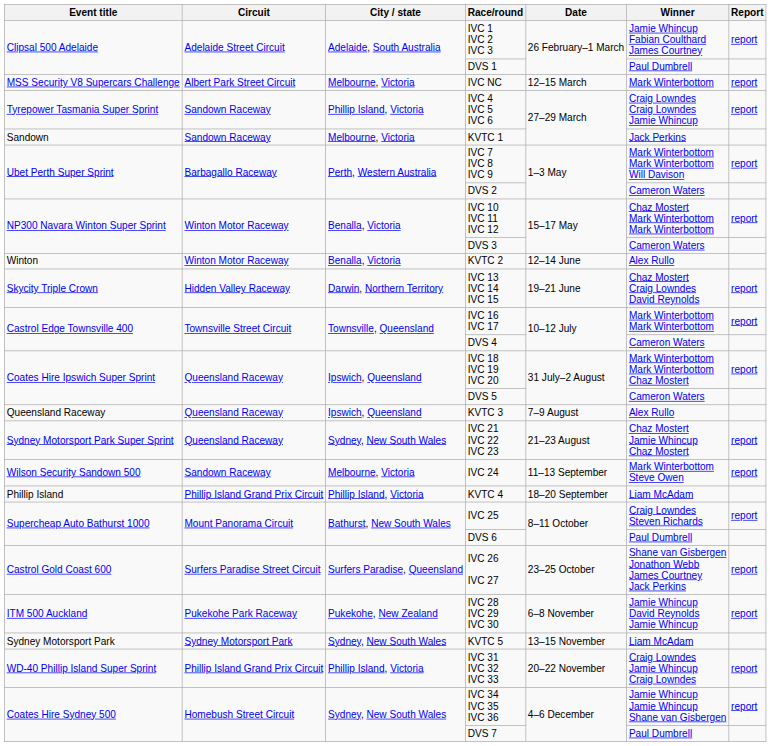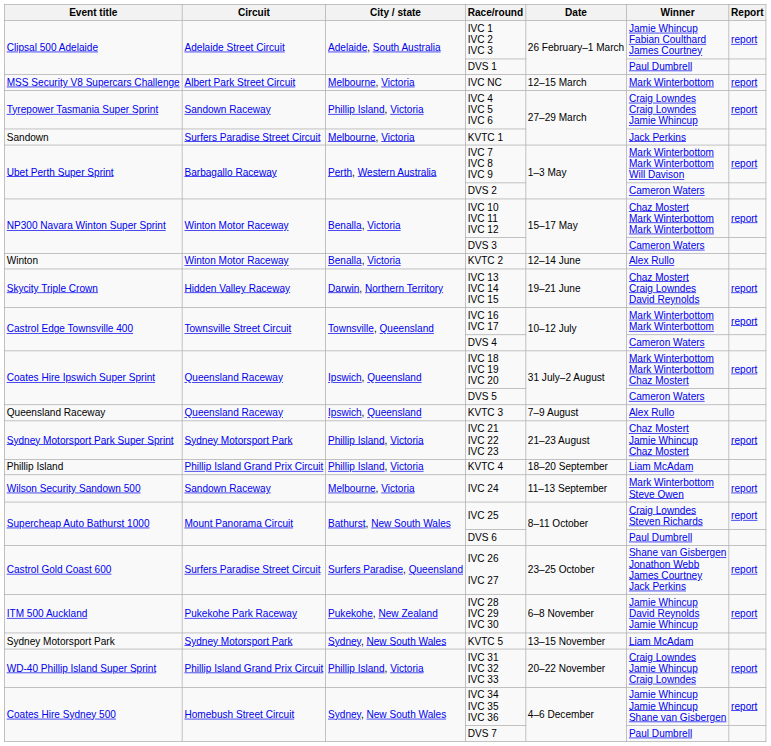 <table class="wikitable" style="font-size: 90%">
 <tr>
 <th>Event title</th>
 <th>Circuit</th>
 <th>City / state</th>
 <th>Race/round</th>
 <th>Date</th>
 <th>Winner</th>
 <th>Report</th>
 </tr>
 <tr>
 <td rowspan=2> <a href='#'>Clipsal 500 Adelaide</a></td>
 <td rowspan=2><a href='#'>Adelaide Street Circuit</a></td>
 <td rowspan=2><a href='#'>Adelaide</a>, <a href='#'>South Australia</a></td>
 <td>IVC 1<br>IVC 2<br>IVC 3</td>
 <td rowspan=2>26 February–1 March</td>
 <td><a href='#'>Jamie Whincup</a><br><a href='#'>Fabian Coulthard</a><br><a href='#'>James Courtney</a></td>
 <td><a href='#'>report</a></td>
 </tr>
 <tr>
 <td>DVS 1</td>
 <td><a href='#'>Paul Dumbrell</a></td>
 <td></td>
 </tr>
 <tr>
 <td> <a href='#'>MSS Security V8 Supercars Challenge</a></td>
 <td><a href='#'>Albert Park Street Circuit</a></td>
 <td><a href='#'>Melbourne</a>, <a href='#'>Victoria</a></td>
 <td>IVC NC</td>
 <td>12–15 March</td>
 <td><a href='#'>Mark Winterbottom</a></td>
 <td><a href='#'>report</a></td>
 </tr>
 <tr>
 <td> <a href='#'>Tyrepower Tasmania Super Sprint</a></td>
 <td><a href='#'>Sandown Raceway</a></td>
 <td><a href='#'>Phillip Island</a>, <a href='#'>Victoria</a></td>
 <td>IVC 4<br>IVC 5<br>IVC 6</td>
 <td rowspan="2">27–29 March</td>
 <td><a href='#'>Craig Lowndes</a><br><a href='#'>Craig Lowndes</a><br><a href='#'>Jamie Whincup</a></td>
 <td><a href='#'>report</a></td>
 </tr>
 <tr>
 <td> Sandown</td>
-<td><a href='#'>Sandown Raceway</a></td>
+<td><a href='#'>Surfers Paradise Street Circuit</a></td>
 <td><a href='#'>Melbourne</a>, <a href='#'>Victoria</a></td>
 <td>KVTC 1</td>
 <td><a href='#'>Jack Perkins</a></td>
 <td></td>
 </tr>
 <tr>
 <td rowspan=2> <a href='#'>Ubet Perth Super Sprint</a></td>
 <td rowspan=2><a href='#'>Barbagallo Raceway</a></td>
 <td rowspan=2><a href='#'>Perth</a>, <a href='#'>Western Australia</a></td>
 <td>IVC 7<br>IVC 8<br>IVC 9</td>
 <td rowspan=2>1–3 May</td>
 <td><a href='#'>Mark Winterbottom</a><br><a href='#'>Mark Winterbottom</a><br><a href='#'>Will Davison</a></td>
 <td><a href='#'>report</a></td>
 </tr>
 <tr>
 <td>DVS 2</td>
 <td><a href='#'>Cameron Waters</a></td>
 <td></td>
 </tr>
 <tr>
 <td rowspan=2> <a href='#'>NP300 Navara Winton Super Sprint</a></td>
 <td rowspan=2><a href='#'>Winton Motor Raceway</a></td>
 <td rowspan=2><a href='#'>Benalla</a>, <a href='#'>Victoria</a></td>
 <td>IVC 10<br>IVC 11<br>IVC 12</td>
 <td rowspan=2>15–17 May</td>
 <td><a href='#'>Chaz Mostert</a><br><a href='#'>Mark Winterbottom</a><br><a href='#'>Mark Winterbottom</a></td>
 <td><a href='#'>report</a></td>
 </tr>
 <tr>
 <td>DVS 3</td>
 <td><a href='#'>Cameron Waters</a></td>
 <td></td>
 </tr>
 <tr>
 <td> Winton</td>
 <td><a href='#'>Winton Motor Raceway</a></td>
 <td><a href='#'>Benalla</a>, <a href='#'>Victoria</a></td>
 <td>KVTC 2</td>
 <td>12–14 June</td>
 <td><a href='#'>Alex Rullo</a></td>
 <td></td>
 </tr>
 <tr>
 <td> <a href='#'>Skycity Triple Crown</a></td>
 <td><a href='#'>Hidden Valley Raceway</a></td>
 <td><a href='#'>Darwin</a>, <a href='#'>Northern Territory</a></td>
 <td>IVC 13<br>IVC 14<br>IVC 15</td>
 <td>19–21 June</td>
 <td><a href='#'>Chaz Mostert</a><br><a href='#'>Craig Lowndes</a><br><a href='#'>David Reynolds</a></td>
 <td><a href='#'>report</a></td>
 </tr>
 <tr>
 <td rowspan=2> <a href='#'>Castrol Edge Townsville 400</a></td>
 <td rowspan=2><a href='#'>Townsville Street Circuit</a></td>
 <td rowspan=2><a href='#'>Townsville</a>, <a href='#'>Queensland</a></td>
 <td>IVC 16<br>IVC 17</td>
 <td rowspan=2>10–12 July</td>
 <td><a href='#'>Mark Winterbottom</a><br><a href='#'>Mark Winterbottom</a></td>
 <td><a href='#'>report</a></td>
 </tr>
 <tr>
 <td>DVS 4</td>
 <td><a href='#'>Cameron Waters</a></td>
 <td></td>
 </tr>
 <tr>
 <td rowspan=2> <a href='#'>Coates Hire Ipswich Super Sprint</a></td>
 <td rowspan=2><a href='#'>Queensland Raceway</a></td>
 <td rowspan=2><a href='#'>Ipswich</a>, <a href='#'>Queensland</a></td>
 <td>IVC 18<br>IVC 19<br>IVC 20</td>
 <td rowspan=2>31 July–2 August</td>
 <td><a href='#'>Mark Winterbottom</a><br><a href='#'>Mark Winterbottom</a><br><a href='#'>Chaz Mostert</a></td>
 <td><a href='#'>report</a></td>
 </tr>
 <tr>
 <td>DVS 5</td>
 <td><a href='#'>Cameron Waters</a></td>
 <td></td>
 </tr>
 <tr>
 <td> Queensland Raceway</td>
 <td><a href='#'>Queensland Raceway</a></td>
 <td><a href='#'>Ipswich</a>, <a href='#'>Queensland</a></td>
 <td>KVTC 3</td>
 <td>7–9 August</td>
 <td><a href='#'>Alex Rullo</a></td>
 <td></td>
 </tr>
 <tr>
 <td> <a href='#'>Sydney Motorsport Park Super Sprint</a></td>
-<td><a href='#'>Queensland Raceway</a></td>
-<td><a href='#'>Sydney</a>, <a href='#'>New South Wales</a></td>
+<td><a href='#'>Sydney Motorsport Park</a></td>
+<td><a href='#'>Phillip Island</a>, <a href='#'>Victoria</a></td>
 <td>IVC 21<br>IVC 22<br>IVC 23</td>
 <td>21–23 August</td>
 <td><a href='#'>Chaz Mostert</a><br><a href='#'>Jamie Whincup</a><br><a href='#'>Chaz Mostert</a></td>
-<td><a href='#'>report</a></td>
-</tr>
-<tr>
-<td> <a href='#'>Wilson Security Sandown 500</a></td>
-<td><a href='#'>Sandown Raceway</a></td>
-<td><a href='#'>Melbourne</a>, <a href='#'>Victoria</a></td>
-<td>IVC 24</td>
-<td>11–13 September</td>
-<td><a href='#'>Mark Winterbottom</a><br><a href='#'>Steve Owen</a></td>
 <td><a href='#'>report</a></td>
 </tr>
 <tr>
 <td> Phillip Island</td>
 <td><a href='#'>Phillip Island Grand Prix Circuit</a></td>
 <td><a href='#'>Phillip Island</a>, <a href='#'>Victoria</a></td>
 <td>KVTC 4</td>
 <td>18–20 September</td>
 <td><a href='#'>Liam McAdam</a></td>
 <td></td>
+</tr>
+<tr>
+<td> <a href='#'>Wilson Security Sandown 500</a></td>
+<td><a href='#'>Sandown Raceway</a></td>
+<td><a href='#'>Melbourne</a>, <a href='#'>Victoria</a></td>
+<td>IVC 24</td>
+<td>11–13 September</td>
+<td><a href='#'>Mark Winterbottom</a><br><a href='#'>Steve Owen</a></td>
+<td><a href='#'>report</a></td>
 </tr>
 <tr>
 <td rowspan=2> <a href='#'>Supercheap Auto Bathurst 1000</a></td>
 <td rowspan=2><a href='#'>Mount Panorama Circuit</a></td>
 <td rowspan=2><a href='#'>Bathurst</a>, <a href='#'>New South Wales</a></td>
 <td>IVC 25</td>
 <td rowspan=2>8–11 October</td>
 <td><a href='#'>Craig Lowndes</a><br><a href='#'>Steven Richards</a></td>
 <td><a href='#'>report</a></td>
 </tr>
 <tr>
 <td>DVS 6</td>
 <td><a href='#'>Paul Dumbrell</a></td>
 <td></td>
 </tr>
 <tr>
 <td> <a href='#'>Castrol Gold Coast 600</a></td>
 <td><a href='#'>Surfers Paradise Street Circuit</a></td>
 <td><a href='#'>Surfers Paradise</a>, <a href='#'>Queensland</a></td>
 <td>IVC 26<br><br>IVC 27</td>
 <td>23–25 October</td>
 <td><a href='#'>Shane van Gisbergen</a><br><a href='#'>Jonathon Webb</a><br><a href='#'>James Courtney</a><br><a href='#'>Jack Perkins</a></td>
 <td><a href='#'>report</a></td>
 </tr>
 <tr>
 <td> <a href='#'>ITM 500 Auckland</a></td>
 <td><a href='#'>Pukekohe Park Raceway</a></td>
 <td><a href='#'>Pukekohe</a>, <a href='#'>New Zealand</a></td>
 <td>IVC 28<br>IVC 29<br>IVC 30</td>
 <td>6–8 November</td>
 <td><a href='#'>Jamie Whincup</a><br><a href='#'>David Reynolds</a><br><a href='#'>Jamie Whincup</a></td>
 <td><a href='#'>report</a></td>
 </tr>
 <tr>
 <td> Sydney Motorsport Park</td>
 <td><a href='#'>Sydney Motorsport Park</a></td>
 <td><a href='#'>Sydney</a>, <a href='#'>New South Wales</a></td>
 <td>KVTC 5</td>
 <td>13–15 November</td>
 <td><a href='#'>Liam McAdam</a></td>
 <td></td>
 </tr>
 <tr>
 <td> <a href='#'>WD-40 Phillip Island Super Sprint</a></td>
 <td><a href='#'>Phillip Island Grand Prix Circuit</a></td>
 <td><a href='#'>Phillip Island</a>, <a href='#'>Victoria</a></td>
 <td>IVC 31<br>IVC 32<br>IVC 33</td>
 <td>20–22 November</td>
 <td><a href='#'>Craig Lowndes</a><br><a href='#'>Jamie Whincup</a><br><a href='#'>Craig Lowndes</a></td>
 <td><a href='#'>report</a></td>
 </tr>
 <tr>
 <td rowspan=2> <a href='#'>Coates Hire Sydney 500</a></td>
 <td rowspan=2><a href='#'>Homebush Street Circuit</a></td>
 <td rowspan=2><a href='#'>Sydney</a>, <a href='#'>New South Wales</a></td>
 <td>IVC 34<br>IVC 35<br>IVC 36</td>
 <td rowspan=2>4–6 December</td>
 <td><a href='#'>Jamie Whincup</a><br><a href='#'>Jamie Whincup</a><br><a href='#'>Shane van Gisbergen</a></td>
 <td><a href='#'>report</a></td>
 </tr>
 <tr>
 <td>DVS 7</td>
 <td><a href='#'>Paul Dumbrell</a></td>
 <td></td>
 </tr>
 </table>
